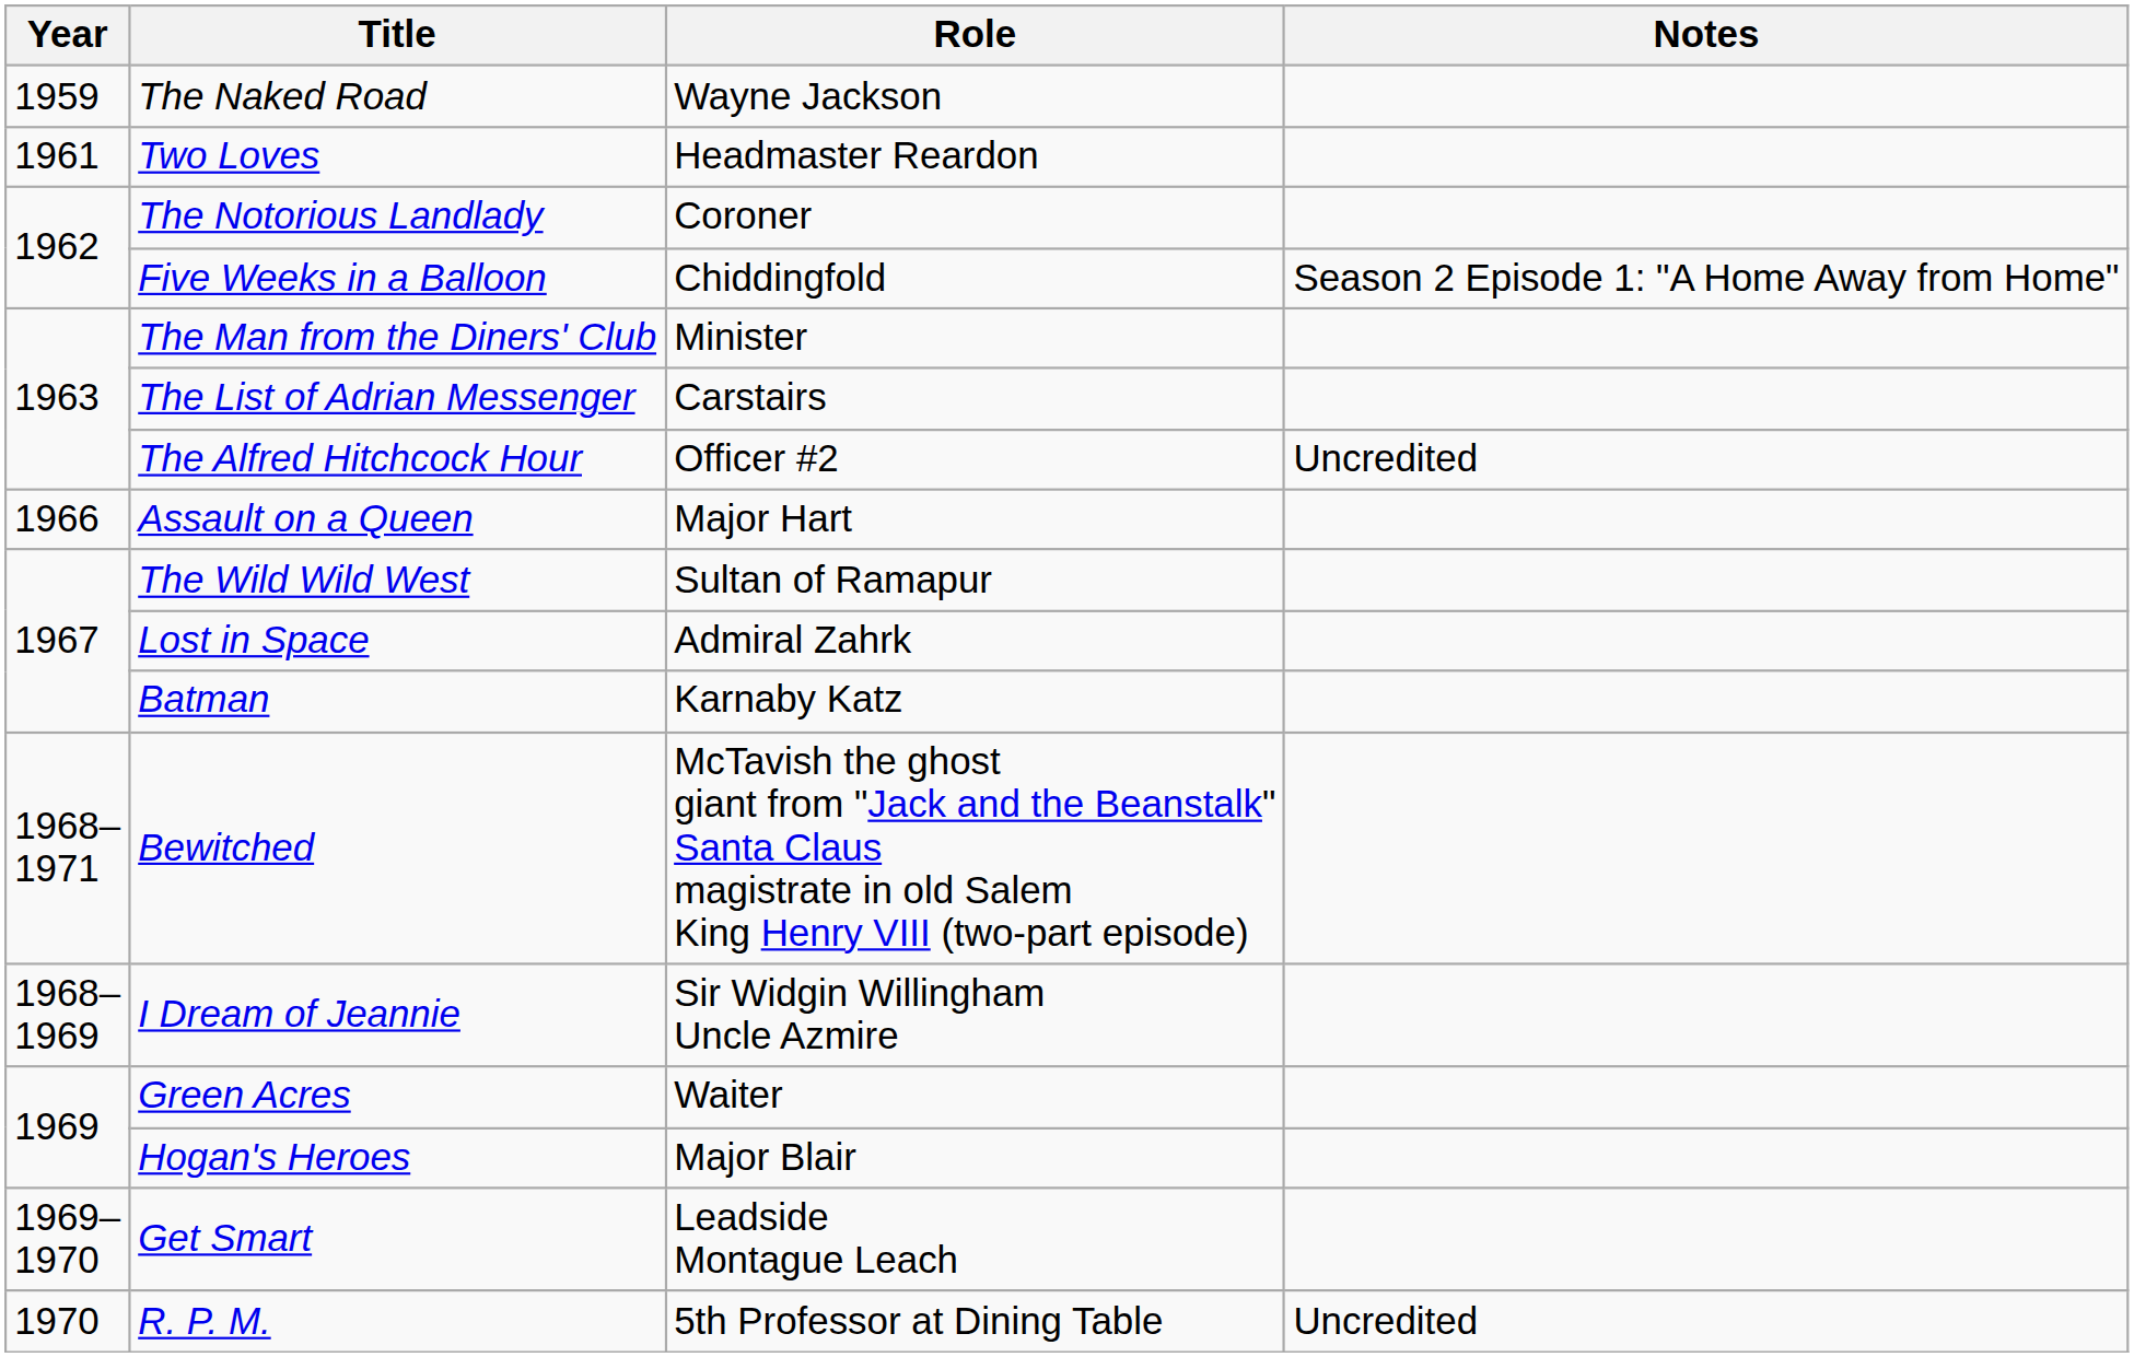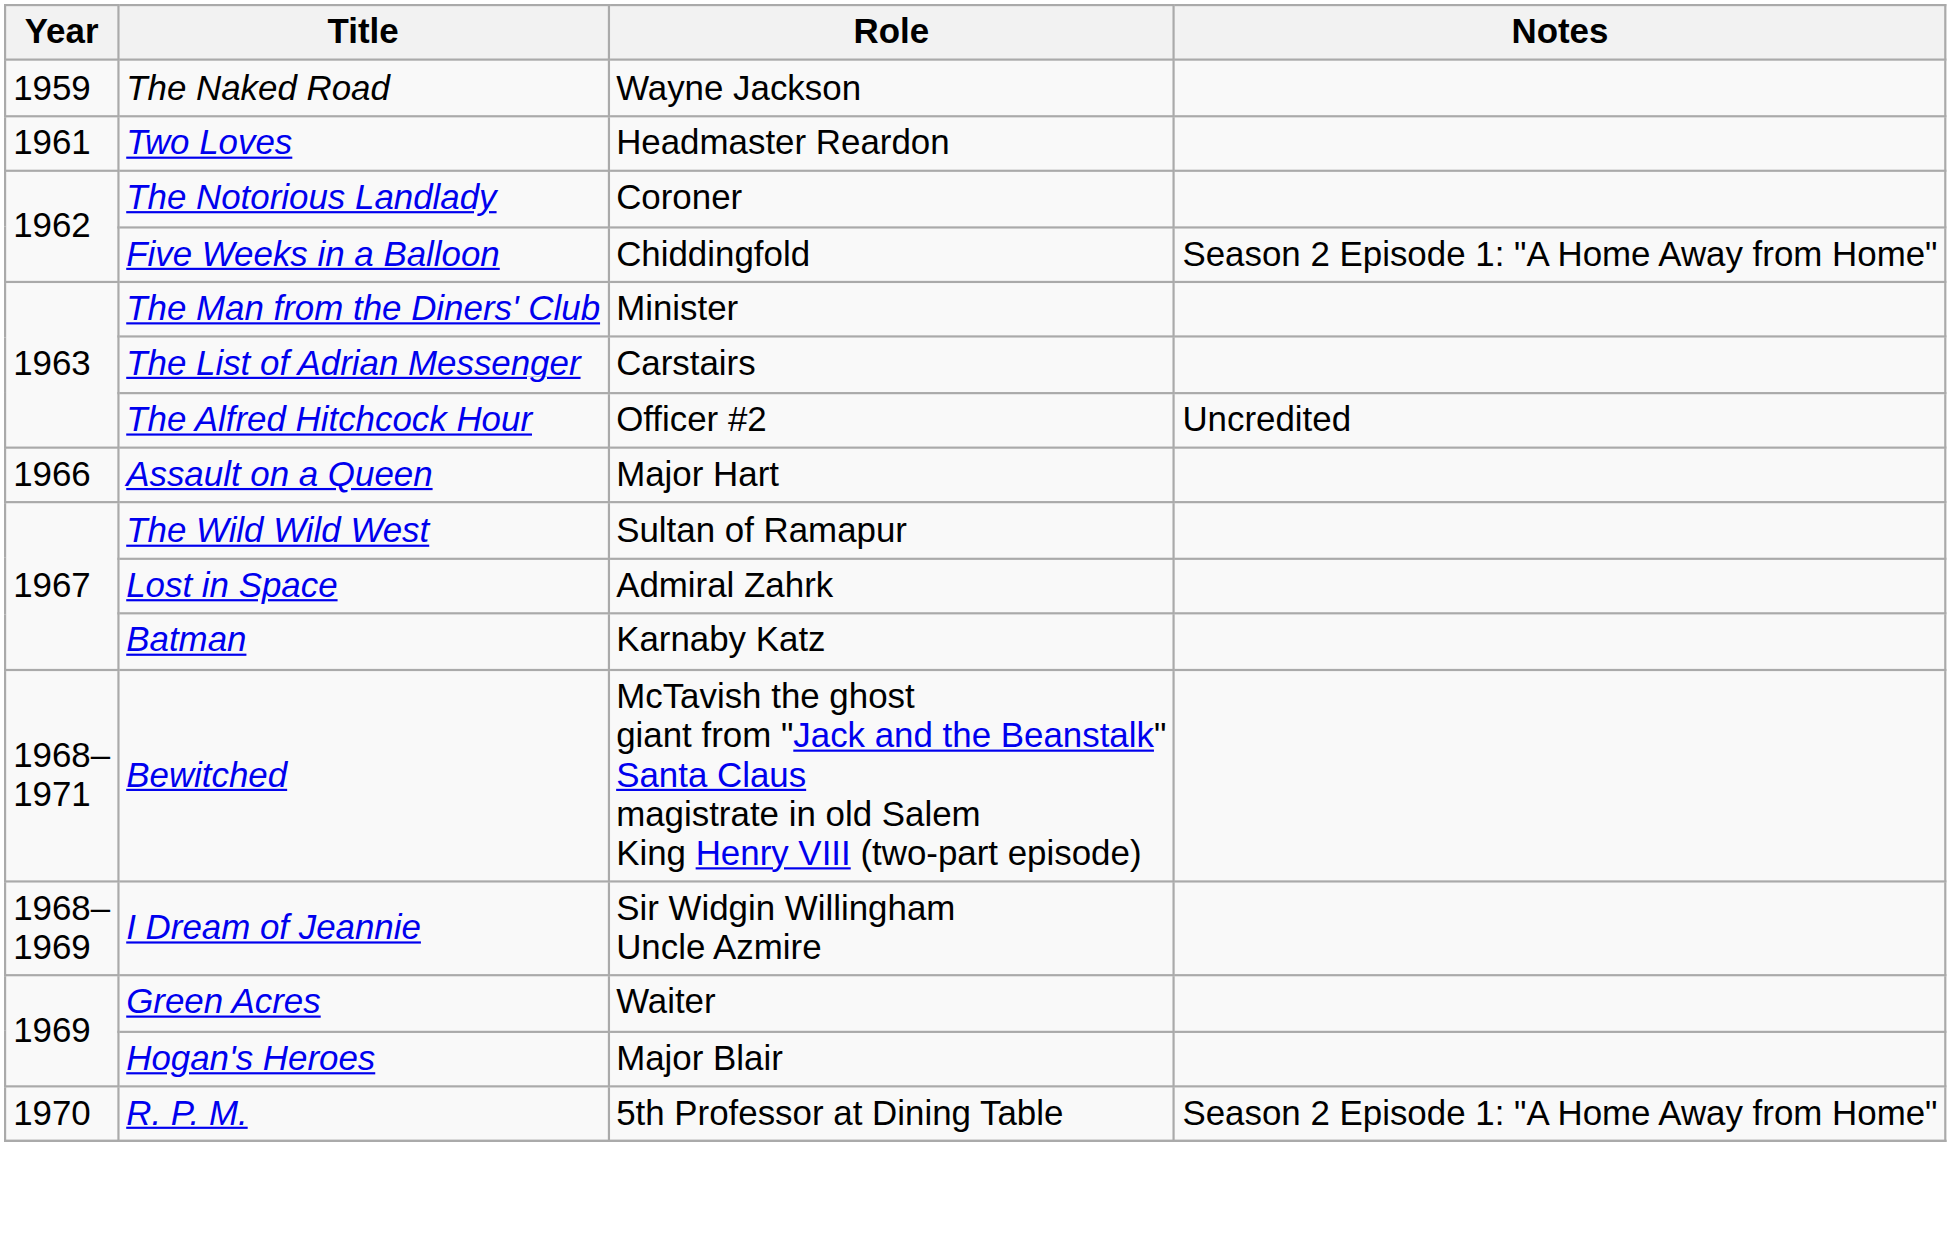 <table class="wikitable">
 <tr>
 <th>Year</th>
 <th>Title</th>
 <th>Role</th>
 <th>Notes</th>
 </tr>
 <tr>
 <td>1959</td>
 <td><em>The Naked Road</em></td>
 <td>Wayne Jackson</td>
 <td></td>
 </tr>
 <tr>
 <td>1961</td>
 <td><em><a href='#'>Two Loves</a></em></td>
 <td>Headmaster Reardon</td>
 <td></td>
 </tr>
 <tr>
 <td rowspan=2>1962</td>
 <td><em><a href='#'>The Notorious Landlady</a></em></td>
 <td>Coroner</td>
 <td></td>
 </tr>
 <tr>
 <td><em><a href='#'>Five Weeks in a Balloon</a></em></td>
 <td>Chiddingfold</td>
 <td>Season 2 Episode 1: "A Home Away from Home"</td>
 </tr>
 <tr>
 <td rowspan=3>1963</td>
 <td><em><a href='#'>The Man from the Diners' Club</a></em></td>
 <td>Minister</td>
 <td></td>
 </tr>
 <tr>
 <td><em><a href='#'>The List of Adrian Messenger</a></em></td>
 <td>Carstairs</td>
 <td></td>
 </tr>
 <tr>
 <td><em><a href='#'>The Alfred Hitchcock Hour</a></em></td>
 <td>Officer #2</td>
 <td>Uncredited</td>
 </tr>
 <tr>
 <td>1966</td>
 <td><em><a href='#'>Assault on a Queen</a></em></td>
 <td>Major Hart</td>
 <td></td>
 </tr>
 <tr>
 <td rowspan=3>1967</td>
 <td><em><a href='#'>The Wild Wild West</a></em></td>
 <td>Sultan of Ramapur</td>
 <td></td>
 </tr>
 <tr>
 <td><em><a href='#'>Lost in Space</a></em></td>
 <td>Admiral Zahrk</td>
 <td></td>
 </tr>
 <tr>
 <td><em><a href='#'>Batman</a></em></td>
 <td>Karnaby Katz</td>
 <td></td>
 </tr>
 <tr>
 <td>1968–<br>1971</td>
 <td><em><a href='#'>Bewitched</a></em></td>
 <td>McTavish the ghost<br>giant from "<a href='#'>Jack and the Beanstalk</a>"<br><a href='#'>Santa Claus</a><br>magistrate in old Salem<br>King <a href='#'>Henry VIII</a> (two-part episode)</td>
 <td></td>
 </tr>
 <tr>
 <td>1968–<br>1969</td>
 <td><em><a href='#'>I Dream of Jeannie</a></em></td>
 <td>Sir Widgin Willingham<br>Uncle Azmire</td>
 <td></td>
 </tr>
 <tr>
 <td rowspan=2>1969</td>
 <td><em><a href='#'>Green Acres</a></em></td>
 <td>Waiter</td>
 <td></td>
 </tr>
 <tr>
 <td><em><a href='#'>Hogan's Heroes</a></em></td>
 <td>Major Blair</td>
 <td></td>
 </tr>
 <tr>
-<td>1969–<br>1970</td>
-<td><em><a href='#'>Get Smart</a></em></td>
-<td>Leadside<br>Montague Leach</td>
-<td></td>
-</tr>
-<tr>
 <td>1970</td>
 <td><em><a href='#'>R. P. M.</a></em></td>
 <td>5th Professor at Dining Table</td>
-<td>Uncredited</td>
+<td>Season 2 Episode 1: "A Home Away from Home"</td>
 </tr>
 <tr>
 </tr>
 </table>
